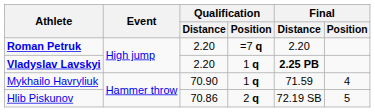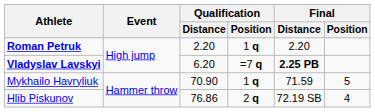 <table class=wikitable style=font-size:90%;text-align:center>
 <tr>
 <th rowspan=2>Athlete</th>
 <th rowspan=2>Event</th>
 <th colspan=2>Qualification</th>
 <th colspan=2>Final</th>
 </tr>
 <tr style=font-size:95%>
 <th>Distance</th>
 <th>Position</th>
 <th>Distance</th>
 <th>Position</th>
 </tr>
 <tr>
 <td align=left><strong><a href='#'>Roman Petruk</a></strong></td>
 <td align=left rowspan="2"><a href='#'>High jump</a></td>
 <td>2.20</td>
-<td>=7 <strong>q</strong></td>
+<td>1 <strong>q</strong></td>
 <td>2.20</td>
 <td></td>
 </tr>
 <tr>
 <td align=left><strong><a href='#'>Vladyslav Lavskyi</a></strong></td>
-<td>2.20</td>
-<td>1 <strong>q</strong></td>
+<td>6.20</td>
+<td>=7 <strong>q</strong></td>
 <td><strong>2.25 PB</strong></td>
 <td></td>
 </tr>
 <tr>
 <td align=left><a href='#'>Mykhailo Havryliuk</a></td>
 <td align=left rowspan="2"><a href='#'>Hammer throw</a></td>
 <td>70.90</td>
 <td>1 <strong>q</strong></td>
 <td>71.59</td>
-<td>4</td>
+<td>5</td>
 </tr>
 <tr>
 <td align=left><a href='#'>Hlib Piskunov</a></td>
-<td>70.86</td>
+<td>76.86</td>
 <td>2 <strong>q</strong></td>
 <td>72.19 SB</td>
-<td>5</td>
+<td>4</td>
 </tr>
 </table>
